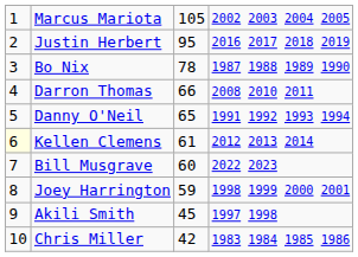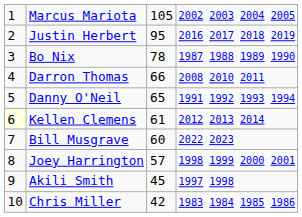 <table class="wikitable">
 <tr>
 </tr>
 <tr>
 <td>1</td>
 <td><a href='#'>Marcus Mariota</a></td>
 <td>105</td>
 <td style="font-size:80%;"><a href='#'>2002</a> <a href='#'>2003</a> <a href='#'>2004</a> <a href='#'>2005</a></td>
 </tr>
 <tr>
 <td>2</td>
 <td><a href='#'>Justin Herbert</a></td>
 <td>95</td>
 <td style="font-size:80%;"><a href='#'>2016</a> <a href='#'>2017</a> <a href='#'>2018</a> <a href='#'>2019</a></td>
 </tr>
 <tr>
 <td>3</td>
 <td><a href='#'>Bo Nix</a></td>
 <td>78</td>
 <td style="font-size:80%;"><a href='#'>1987</a> <a href='#'>1988</a> <a href='#'>1989</a> <a href='#'>1990</a></td>
 </tr>
 <tr>
 <td>4</td>
 <td><a href='#'>Darron Thomas</a></td>
 <td>66</td>
 <td style="font-size:80%;"><a href='#'>2008</a> <a href='#'>2010</a> <a href='#'>2011</a></td>
 </tr>
 <tr>
 <td>5</td>
 <td><a href='#'>Danny O'Neil</a></td>
 <td>65</td>
 <td style="font-size:80%;"><a href='#'>1991</a> <a href='#'>1992</a> <a href='#'>1993</a> <a href='#'>1994</a></td>
 </tr>
 <tr>
 <td style="background: lightyellow;">6</td>
 <td><a href='#'>Kellen Clemens</a></td>
 <td>61</td>
 <td style="font-size:80%;"><a href='#'>2012</a> <a href='#'>2013</a> <a href='#'>2014</a></td>
 </tr>
 <tr>
 <td>7</td>
 <td><a href='#'>Bill Musgrave</a></td>
 <td>60</td>
 <td style="font-size:80%;"><a href='#'>2022</a> <a href='#'>2023</a></td>
 </tr>
 <tr>
 <td>8</td>
 <td><a href='#'>Joey Harrington</a></td>
-<td>59</td>
+<td>57</td>
 <td style="font-size:80%;"><a href='#'>1998</a> <a href='#'>1999</a> <a href='#'>2000</a> <a href='#'>2001</a></td>
 </tr>
 <tr>
 <td>9</td>
 <td><a href='#'>Akili Smith</a></td>
 <td>45</td>
 <td style="font-size:80%;"><a href='#'>1997</a> <a href='#'>1998</a></td>
 </tr>
 <tr>
 <td>10</td>
 <td><a href='#'>Chris Miller</a></td>
 <td>42</td>
 <td style="font-size:80%;"><a href='#'>1983</a> <a href='#'>1984</a> <a href='#'>1985</a> <a href='#'>1986</a></td>
 </tr>
 </table>
